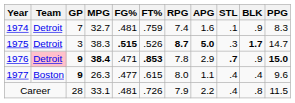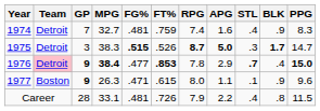 <table class="wikitable sortable" style="font-size:95%; text-align:right;">
 <tr>
 <th>Year</th>
 <th>Team</th>
 <th>GP</th>
 <th>MPG</th>
 <th>FG%</th>
 <th>FT%</th>
 <th>RPG</th>
 <th>APG</th>
 <th>STL</th>
 <th>BLK</th>
 <th>PPG</th>
 </tr>
 <tr>
 <td style="text-align:left;"><a href='#'>1974</a></td>
 <td style="text-align:left;"><a href='#'>Detroit</a></td>
 <td>7</td>
 <td>32.7</td>
 <td>.481</td>
 <td>.759</td>
 <td>7.4</td>
 <td>1.6</td>
-<td>.1</td>
+<td>.4</td>
 <td>.9</td>
 <td>8.3</td>
 </tr>
 <tr>
 <td style="text-align:left;"><a href='#'>1975</a></td>
 <td style="text-align:left;"><a href='#'>Detroit</a></td>
 <td>3</td>
 <td>38.3</td>
 <td><strong>.515</strong></td>
 <td>.526</td>
 <td><strong>8.7</strong></td>
 <td><strong>5.0</strong></td>
 <td>.3</td>
 <td><strong>1.7</strong></td>
 <td>14.7</td>
 </tr>
 <tr>
 <td style="text-align:left;"><a href='#'>1976</a></td>
 <td style="background: pink; text-align:left;"><a href='#'>Detroit</a></td>
 <td><strong>9</strong></td>
 <td><strong>38.4</strong></td>
-<td>.471</td>
+<td>.477</td>
 <td><strong>.853</strong></td>
 <td>7.8</td>
 <td>2.9</td>
 <td><strong>.7</strong></td>
-<td>.9</td>
+<td>.4</td>
 <td><strong>15.0</strong></td>
 </tr>
 <tr>
 <td style="text-align:left;"><a href='#'>1977</a></td>
 <td style="text-align:left;"><a href='#'>Boston</a></td>
 <td><strong>9</strong></td>
 <td>26.3</td>
-<td>.477</td>
+<td>.471</td>
 <td>.615</td>
 <td>8.0</td>
 <td>1.1</td>
-<td>.4</td>
-<td>.4</td>
+<td>.1</td>
+<td>.9</td>
 <td>9.6</td>
 </tr>
 <tr class="sortbottom">
 <td colspan="2" style="text-align:center;">Career</td>
 <td>28</td>
 <td>33.1</td>
 <td>.481</td>
 <td>.726</td>
 <td>7.9</td>
 <td>2.2</td>
 <td>.4</td>
 <td>.8</td>
 <td>11.5</td>
 </tr>
 </table>
